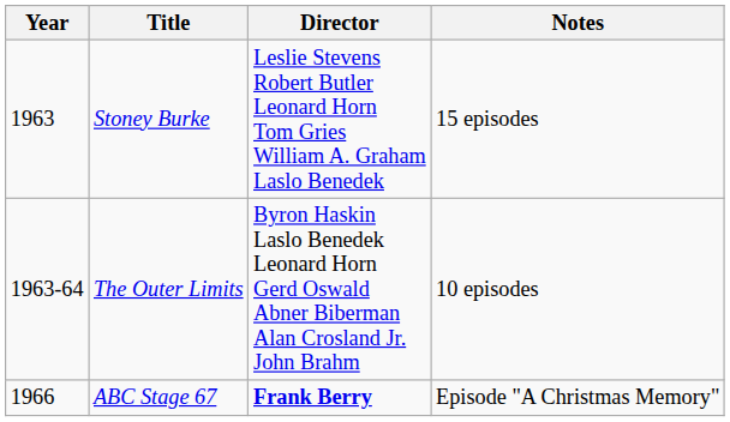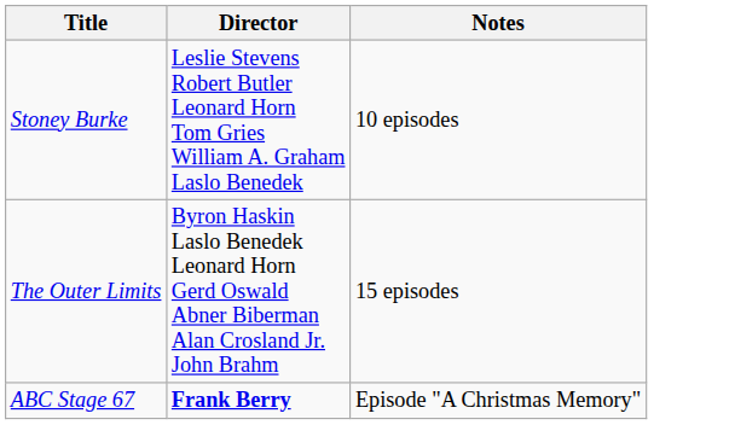 <table class="wikitable">
 <tr>
-<th>Year</th>
 <th>Title</th>
 <th>Director</th>
 <th>Notes</th>
 </tr>
 <tr>
-<td>1963</td>
 <td><em><a href='#'>Stoney Burke</a></em></td>
 <td><a href='#'>Leslie Stevens</a><br><a href='#'>Robert Butler</a><br><a href='#'>Leonard Horn</a><br><a href='#'>Tom Gries</a><br><a href='#'>William A. Graham</a><br><a href='#'>Laslo Benedek</a></td>
+<td>10 episodes</td>
+</tr>
+<tr>
+<td><em><a href='#'>The Outer Limits</a></em></td>
+<td><a href='#'>Byron Haskin</a><br>Laslo Benedek<br>Leonard Horn<br><a href='#'>Gerd Oswald</a><br><a href='#'>Abner Biberman</a><br><a href='#'>Alan Crosland Jr.</a><br><a href='#'>John Brahm</a></td>
 <td>15 episodes</td>
 </tr>
 <tr>
-<td>1963-64</td>
-<td><em><a href='#'>The Outer Limits</a></em></td>
-<td><a href='#'>Byron Haskin</a><br>Laslo Benedek<br>Leonard Horn<br><a href='#'>Gerd Oswald</a><br><a href='#'>Abner Biberman</a><br><a href='#'>Alan Crosland Jr.</a><br><a href='#'>John Brahm</a></td>
-<td>10 episodes</td>
-</tr>
-<tr>
-<td>1966</td>
 <td><em><a href='#'>ABC Stage 67</a></em></td>
 <td><strong><a href='#'>Frank Berry</a></strong></td>
 <td>Episode "A Christmas Memory"</td>
 </tr>
 </table>
